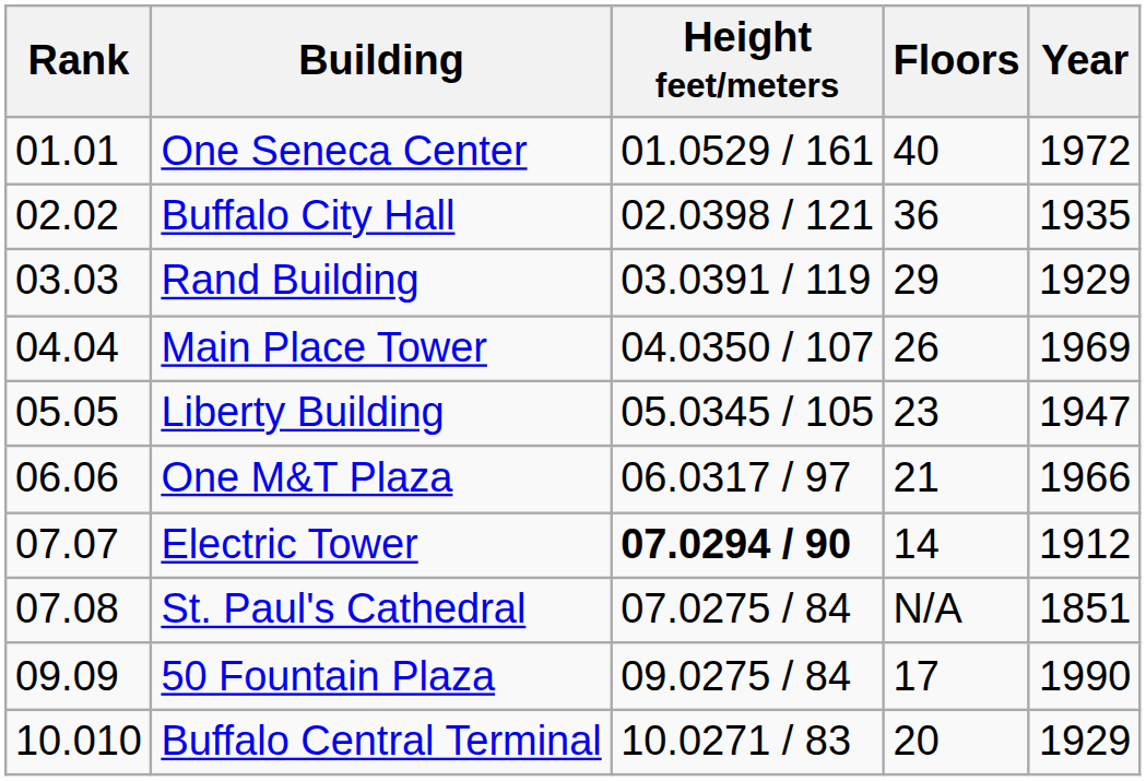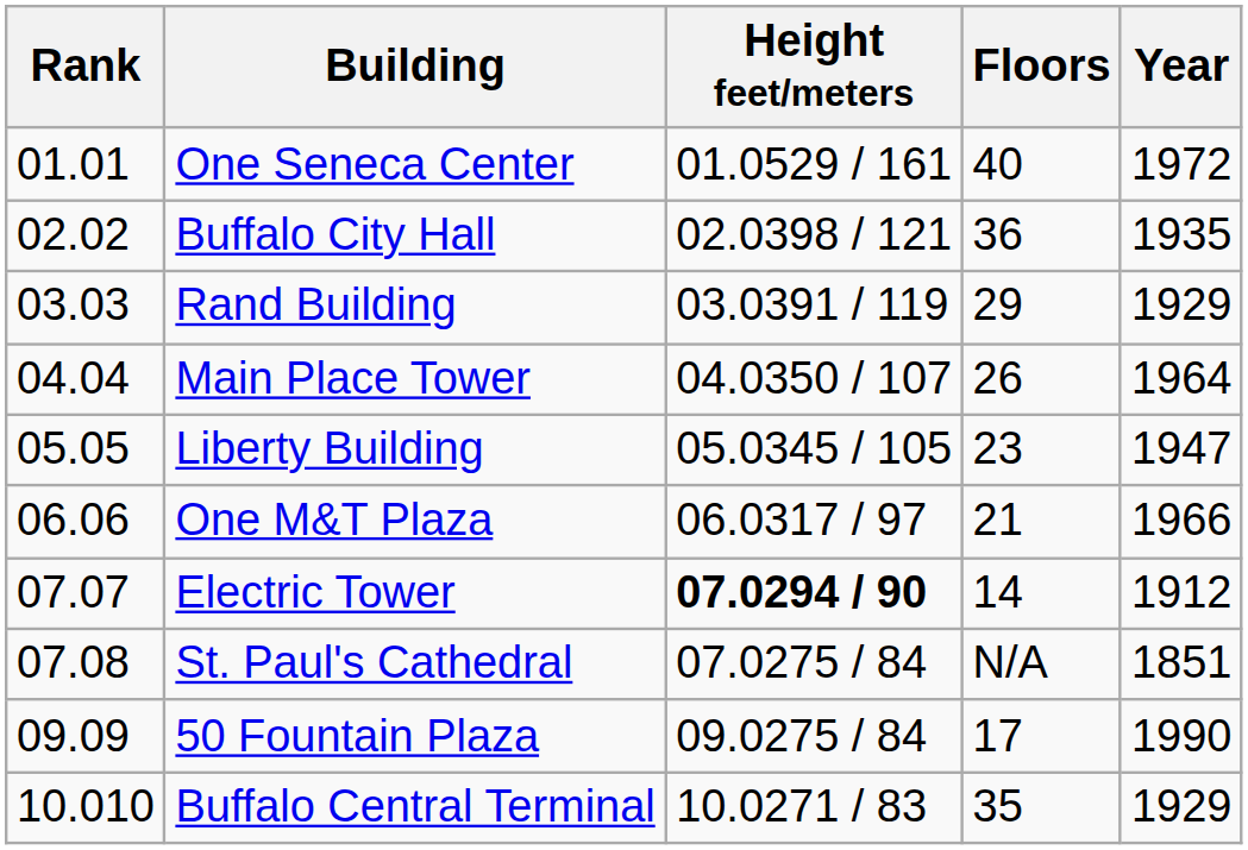 <table class="wikitable sortable">
 <tr>
 <th>Rank</th>
 <th>Building</th>
 <th>Height<br><small>feet/meters</small></th>
 <th>Floors</th>
 <th>Year</th>
 </tr>
 <tr>
 <td><span>01.0</span>1</td>
 <td><a href='#'>One Seneca Center</a></td>
 <td><span>01.0</span>529 / 161</td>
 <td>40</td>
 <td>1972</td>
 </tr>
 <tr>
 <td><span>02.0</span>2</td>
 <td><a href='#'>Buffalo City Hall</a></td>
 <td><span>02.0</span>398 / 121</td>
 <td>36</td>
 <td>1935</td>
 </tr>
 <tr>
 <td><span>03.0</span>3</td>
 <td><a href='#'>Rand Building</a></td>
 <td><span>03.0</span>391 / 119</td>
 <td>29</td>
 <td>1929</td>
 </tr>
 <tr>
 <td><span>04.0</span>4</td>
 <td><a href='#'>Main Place Tower</a></td>
 <td><span>04.0</span>350 / 107</td>
 <td>26</td>
-<td>1969</td>
+<td>1964</td>
 </tr>
 <tr>
 <td><span>05.0</span>5</td>
 <td><a href='#'>Liberty Building</a></td>
 <td><span>05.0</span>345 / 105</td>
 <td>23</td>
 <td>1947</td>
 </tr>
 <tr>
 <td><span>06.0</span>6</td>
 <td><a href='#'>One M&T Plaza</a></td>
 <td><span>06.0</span>317 / 97</td>
 <td>21</td>
 <td>1966</td>
 </tr>
 <tr>
 <td><span>07.0</span>7</td>
 <td><a href='#'>Electric Tower</a></td>
 <td><strong><span>07.0</span>294 / 90</strong></td>
 <td>14</td>
 <td>1912</td>
 </tr>
 <tr>
 <td><span>07.0</span>8</td>
 <td><a href='#'>St. Paul's Cathedral</a></td>
 <td><span>07.0</span>275 / 84</td>
 <td>N/A</td>
 <td>1851</td>
 </tr>
 <tr>
 <td><span>09.0</span>9</td>
 <td><a href='#'>50 Fountain Plaza</a></td>
 <td><span>09.0</span>275 / 84</td>
 <td>17</td>
 <td>1990</td>
 </tr>
 <tr>
 <td><span>10.0</span>10</td>
 <td><a href='#'>Buffalo Central Terminal</a></td>
 <td><span>10.0</span>271 / 83</td>
-<td>20</td>
+<td>35</td>
 <td>1929</td>
 </tr>
 </table>
